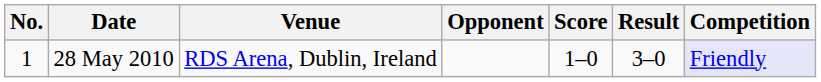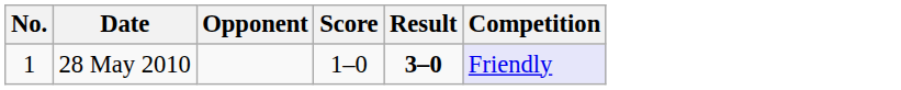 <table class="wikitable">
 <tr>
 <th>No.</th>
 <th>Date</th>
-<th>Venue</th>
 <th>Opponent</th>
 <th>Score</th>
 <th>Result</th>
 <th>Competition</th>
 </tr>
 <tr>
 <td align="center">1</td>
 <td>28 May 2010</td>
-<td><a href='#'>RDS Arena</a>, Dublin, Ireland</td>
 <td></td>
 <td align="center">1–0</td>
-<td align="center">3–0</td>
+<td align="center"><strong>3–0</strong></td>
 <td style="background: lavender;"><a href='#'>Friendly</a></td>
 </tr>
 </table>
